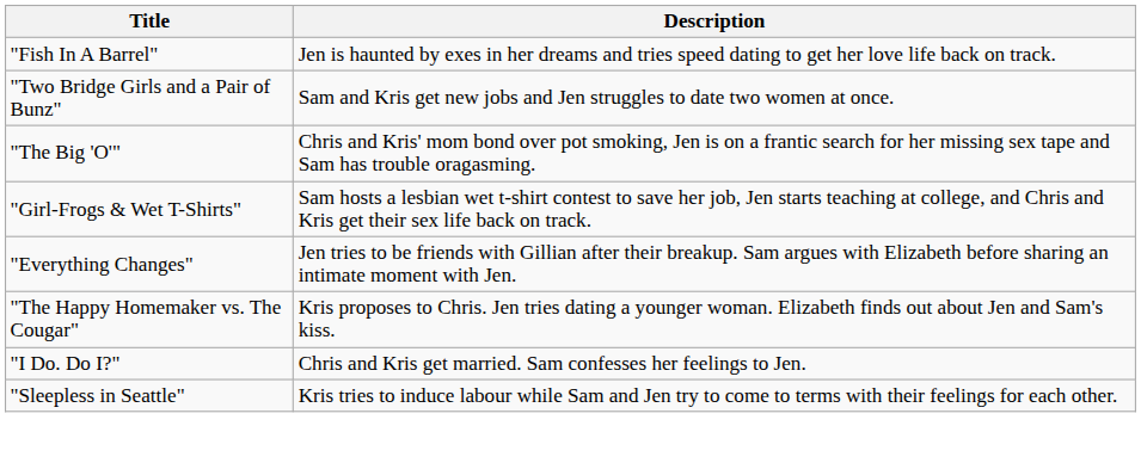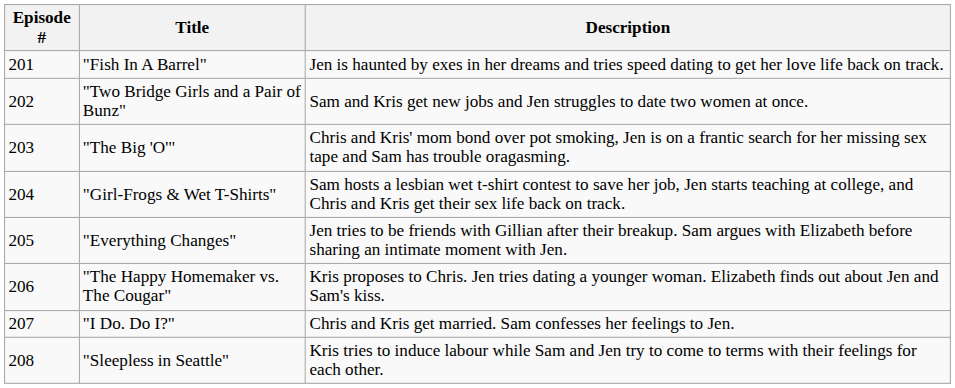 <table class="wikitable" width=70%;>
 <tr>
+<th>Episode #</th>
 <th>Title</th>
 <th>Description</th>
 </tr>
 <tr>
+<td>201</td>
 <td>"Fish In A Barrel"</td>
 <td>Jen is haunted by exes in her dreams and tries speed dating to get her love life back on track.</td>
 </tr>
 <tr>
+<td>202</td>
 <td>"Two Bridge Girls and a Pair of Bunz"</td>
 <td>Sam and Kris get new jobs and Jen struggles to date two women at once.</td>
 </tr>
 <tr>
+<td>203</td>
 <td>"The Big 'O'"</td>
 <td>Chris and Kris' mom bond over pot smoking, Jen is on a frantic search for her missing sex tape and Sam has trouble oragasming.</td>
 </tr>
 <tr>
+<td>204</td>
 <td>"Girl-Frogs & Wet T-Shirts"</td>
 <td>Sam hosts a lesbian wet t-shirt contest to save her job, Jen starts teaching at college, and Chris and Kris get their sex life back on track.</td>
 </tr>
 <tr>
+<td>205</td>
 <td>"Everything Changes"</td>
 <td>Jen tries to be friends with Gillian after their breakup. Sam argues with Elizabeth before sharing an intimate moment with Jen.</td>
 </tr>
 <tr>
+<td>206</td>
 <td>"The Happy Homemaker vs. The Cougar"</td>
 <td>Kris proposes to Chris. Jen tries dating a younger woman. Elizabeth finds out about Jen and Sam's kiss.</td>
 </tr>
 <tr>
+<td>207</td>
 <td>"I Do. Do I?"</td>
 <td>Chris and Kris get married. Sam confesses her feelings to Jen.</td>
 </tr>
 <tr>
+<td>208</td>
 <td>"Sleepless in Seattle"</td>
 <td>Kris tries to induce labour while Sam and Jen try to come to terms with their feelings for each other.</td>
 </tr>
 </table>
